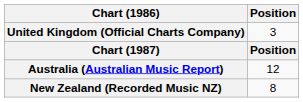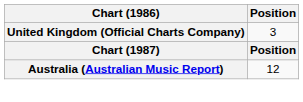 <table class="wikitable plainrowheaders" style="text-align:center">
 <tr>
 <th scope="col">Chart (1986)</th>
 <th scope="col">Position</th>
 </tr>
 <tr>
 <th scope="row">United Kingdom (Official Charts Company)</th>
 <td>3</td>
 </tr>
 <tr>
 <th scope="col">Chart (1987)</th>
 <th scope="col">Position</th>
 </tr>
 <tr>
 <th scope="row">Australia (<a href='#'>Australian Music Report</a>)</th>
 <td>12</td>
 </tr>
-<tr>
-<th scope="row">New Zealand (Recorded Music NZ)</th>
-<td>8</td>
-</tr>
 </table>
